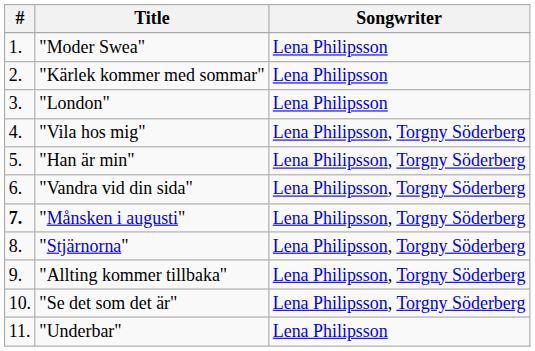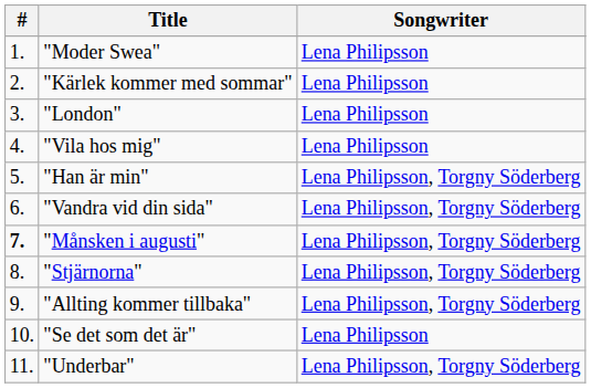 <table class="wikitable">
 <tr>
 <th>#</th>
 <th>Title</th>
 <th>Songwriter</th>
 </tr>
 <tr bgcolor="#ebf5ff">
 </tr>
 <tr>
 <td>1.</td>
 <td>"Moder Swea"</td>
 <td><a href='#'>Lena Philipsson</a></td>
 </tr>
 <tr>
 <td>2.</td>
 <td>"Kärlek kommer med sommar"</td>
 <td><a href='#'>Lena Philipsson</a></td>
 </tr>
 <tr>
 <td>3.</td>
 <td>"London"</td>
 <td><a href='#'>Lena Philipsson</a></td>
 </tr>
 <tr>
 <td>4.</td>
 <td>"Vila hos mig"</td>
-<td><a href='#'>Lena Philipsson</a>, <a href='#'>Torgny Söderberg</a></td>
+<td><a href='#'>Lena Philipsson</a></td>
 </tr>
 <tr>
 <td>5.</td>
 <td>"Han är min"</td>
 <td><a href='#'>Lena Philipsson</a>, <a href='#'>Torgny Söderberg</a></td>
 </tr>
 <tr>
 <td>6.</td>
 <td>"Vandra vid din sida"</td>
 <td><a href='#'>Lena Philipsson</a>, <a href='#'>Torgny Söderberg</a></td>
 </tr>
 <tr>
 <td><strong>7.</strong></td>
 <td>"<a href='#'>Månsken i augusti</a>"</td>
 <td><a href='#'>Lena Philipsson</a>, <a href='#'>Torgny Söderberg</a></td>
 </tr>
 <tr>
 <td>8.</td>
 <td>"<a href='#'>Stjärnorna</a>"</td>
 <td><a href='#'>Lena Philipsson</a>, <a href='#'>Torgny Söderberg</a></td>
 </tr>
 <tr>
 <td>9.</td>
 <td>"Allting kommer tillbaka"</td>
 <td><a href='#'>Lena Philipsson</a>, <a href='#'>Torgny Söderberg</a></td>
 </tr>
 <tr>
 <td>10.</td>
 <td>"Se det som det är"</td>
-<td><a href='#'>Lena Philipsson</a>, <a href='#'>Torgny Söderberg</a></td>
+<td><a href='#'>Lena Philipsson</a></td>
 </tr>
 <tr>
 <td>11.</td>
 <td>"Underbar"</td>
-<td><a href='#'>Lena Philipsson</a></td>
+<td><a href='#'>Lena Philipsson</a>, <a href='#'>Torgny Söderberg</a></td>
 </tr>
 </table>
